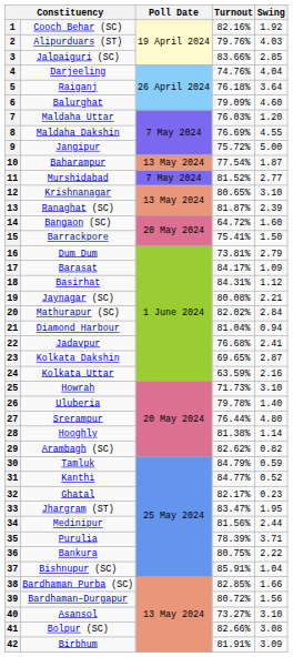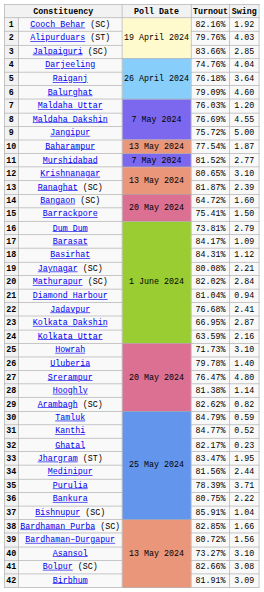 <table class="wikitable sortable" style="text-align:center;">
 <tr>
 <th colspan="2">Constituency</th>
 <th>Poll Date</th>
 <th>Turnout</th>
 <th>Swing</th>
 </tr>
 <tr>
 <th>1</th>
 <td><a href='#'>Cooch Behar</a> (SC)</td>
 <td rowspan="3" bgcolor=#FFFACD>19 April 2024</td>
 <td>82.16%</td>
 <td> 1.92</td>
 </tr>
 <tr>
 <th>2</th>
 <td><a href='#'>Alipurduars</a> (ST)</td>
 <td>79.76%</td>
 <td> 4.03</td>
 </tr>
 <tr>
 <th>3</th>
 <td><a href='#'>Jalpaiguri</a> (SC)</td>
 <td>83.66%</td>
 <td> 2.85</td>
 </tr>
 <tr>
 <th>4</th>
 <td><a href='#'>Darjeeling</a></td>
 <td rowspan="3" bgcolor=#87CEFA>26 April 2024</td>
 <td>74.76%</td>
 <td> 4.04</td>
 </tr>
 <tr>
 <th>5</th>
 <td><a href='#'>Raiganj</a></td>
 <td>76.18%</td>
 <td> 3.64</td>
 </tr>
 <tr>
 <th>6</th>
 <td><a href='#'>Balurghat</a></td>
 <td>79.09%</td>
 <td> 4.60</td>
 </tr>
 <tr>
 <th>7</th>
 <td><a href='#'>Maldaha Uttar</a></td>
 <td rowspan="3" bgcolor=#7B68EE>7 May 2024</td>
 <td>76.03%</td>
 <td> 1.20</td>
 </tr>
 <tr>
 <th>8</th>
 <td><a href='#'>Maldaha Dakshin</a></td>
 <td>76.69%</td>
 <td> 4.55</td>
 </tr>
 <tr>
 <th>9</th>
 <td><a href='#'>Jangipur</a></td>
 <td>75.72%</td>
 <td> 5.00</td>
 </tr>
 <tr>
 <th>10</th>
 <td><a href='#'>Baharampur</a></td>
 <td bgcolor=#E9967A>13 May 2024</td>
 <td>77.54%</td>
 <td> 1.87</td>
 </tr>
 <tr>
 <th>11</th>
 <td><a href='#'>Murshidabad</a></td>
 <td bgcolor=#7B68EE>7 May 2024</td>
 <td>81.52%</td>
 <td> 2.77</td>
 </tr>
 <tr>
 <th>12</th>
 <td><a href='#'>Krishnanagar</a></td>
 <td rowspan="2" bgcolor=#E9967A>13 May 2024</td>
 <td>80.65%</td>
 <td> 3.10</td>
 </tr>
 <tr>
 <th>13</th>
 <td><a href='#'>Ranaghat</a> (SC)</td>
 <td>81.87%</td>
 <td> 2.39</td>
 </tr>
 <tr>
 <th>14</th>
 <td><a href='#'>Bangaon</a> (SC)</td>
 <td rowspan="2" bgcolor=#DB7093>20 May 2024</td>
 <td>64.72%</td>
 <td> 1.60</td>
 </tr>
 <tr>
 <th>15</th>
 <td><a href='#'>Barrackpore</a></td>
 <td>75.41%</td>
 <td> 1.50</td>
 </tr>
 <tr>
 <th>16</th>
 <td><a href='#'>Dum Dum</a></td>
 <td rowspan="9" bgcolor=#9ACD32>1 June 2024</td>
 <td>73.81%</td>
 <td> 2.79</td>
 </tr>
 <tr>
 <th>17</th>
 <td><a href='#'>Barasat</a></td>
 <td>84.17%</td>
 <td> 1.09</td>
 </tr>
 <tr>
 <th>18</th>
 <td><a href='#'>Basirhat</a></td>
 <td>84.31%</td>
 <td> 1.12</td>
 </tr>
 <tr>
 <th>19</th>
 <td><a href='#'>Jaynagar</a> (SC)</td>
 <td>80.08%</td>
 <td> 2.21</td>
 </tr>
 <tr>
 <th>20</th>
 <td><a href='#'>Mathurapur</a> (SC)</td>
 <td>82.02%</td>
 <td> 2.84</td>
 </tr>
 <tr>
 <th>21</th>
 <td><a href='#'>Diamond Harbour</a></td>
 <td>81.04%</td>
 <td> 0.94</td>
 </tr>
 <tr>
 <th>22</th>
 <td><a href='#'>Jadavpur</a></td>
 <td>76.68%</td>
 <td> 2.41</td>
 </tr>
 <tr>
 <th>23</th>
 <td><a href='#'>Kolkata Dakshin</a></td>
-<td>69.65%</td>
+<td>66.95%</td>
 <td> 2.87</td>
 </tr>
 <tr>
 <th>24</th>
 <td><a href='#'>Kolkata Uttar</a></td>
 <td>63.59%</td>
 <td> 2.16</td>
 </tr>
 <tr>
 <th>25</th>
 <td><a href='#'>Howrah</a></td>
 <td rowspan="5" bgcolor=#DB7093>20 May 2024</td>
 <td>71.73%</td>
 <td> 3.10</td>
 </tr>
 <tr>
 <th>26</th>
 <td><a href='#'>Uluberia</a></td>
 <td>79.78%</td>
 <td> 1.40</td>
 </tr>
 <tr>
 <th>27</th>
 <td><a href='#'>Srerampur</a></td>
-<td>76.44%</td>
+<td>76.47%</td>
 <td> 4.80</td>
 </tr>
 <tr>
 <th>28</th>
 <td><a href='#'>Hooghly</a></td>
 <td>81.38%</td>
 <td> 1.14</td>
 </tr>
 <tr>
 <th>29</th>
 <td><a href='#'>Arambagh</a> (SC)</td>
 <td>82.62%</td>
 <td> 0.82</td>
 </tr>
 <tr>
 <th>30</th>
 <td><a href='#'>Tamluk</a></td>
 <td rowspan="8" bgcolor=#6495ED>25 May 2024</td>
 <td>84.79%</td>
 <td> 0.59</td>
 </tr>
 <tr>
 <th>31</th>
 <td><a href='#'>Kanthi</a></td>
 <td>84.77%</td>
 <td> 0.52</td>
 </tr>
 <tr>
 <th>32</th>
 <td><a href='#'>Ghatal</a></td>
 <td>82.17%</td>
 <td> 0.23</td>
 </tr>
 <tr>
 <th>33</th>
 <td><a href='#'>Jhargram</a> (ST)</td>
 <td>83.47%</td>
 <td> 1.95</td>
 </tr>
 <tr>
 <th>34</th>
 <td><a href='#'>Medinipur</a></td>
 <td>81.56%</td>
 <td> 2.44</td>
 </tr>
 <tr>
 <th>35</th>
 <td><a href='#'>Purulia</a></td>
 <td>78.39%</td>
 <td> 3.71</td>
 </tr>
 <tr>
 <th>36</th>
 <td><a href='#'>Bankura</a></td>
 <td>80.75%</td>
 <td> 2.22</td>
 </tr>
 <tr>
 <th>37</th>
 <td><a href='#'>Bishnupur</a> (SC)</td>
 <td>85.91%</td>
 <td> 1.04</td>
 </tr>
 <tr>
 <th>38</th>
 <td><a href='#'>Bardhaman Purba</a> (SC)</td>
 <td rowspan="5" bgcolor=#E9967A>13 May 2024</td>
 <td>82.85%</td>
 <td> 1.66</td>
 </tr>
 <tr>
 <th>39</th>
 <td><a href='#'>Bardhaman–Durgapur</a></td>
 <td>80.72%</td>
 <td> 1.56</td>
 </tr>
 <tr>
 <th>40</th>
 <td><a href='#'>Asansol</a></td>
 <td>73.27%</td>
 <td> 3.10</td>
 </tr>
 <tr>
 <th>41</th>
 <td><a href='#'>Bolpur</a> (SC)</td>
 <td>82.66%</td>
 <td> 3.08</td>
 </tr>
 <tr>
 <th>42</th>
 <td><a href='#'>Birbhum</a></td>
 <td>81.91%</td>
 <td> 3.09</td>
 </tr>
 </table>
